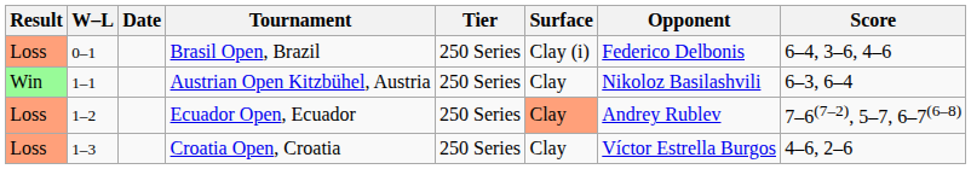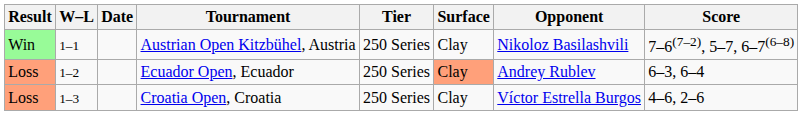 <table class="sortable wikitable">
 <tr>
 <th>Result</th>
 <th class="unsortable">W–L</th>
 <th>Date</th>
 <th>Tournament</th>
 <th>Tier</th>
 <th>Surface</th>
 <th>Opponent</th>
 <th class="unsortable">Score</th>
 </tr>
 <tr>
-<td bgcolor=FFA07A>Loss</td>
-<td><small>0–1</small></td>
-<td><a href='#'></a></td>
-<td><a href='#'>Brasil Open</a>, Brazil</td>
-<td>250 Series</td>
-<td>Clay (i)</td>
-<td> <a href='#'>Federico Delbonis</a></td>
-<td>6–4, 3–6, 4–6</td>
-</tr>
-<tr>
 <td bgcolor=98FB98>Win</td>
 <td><small>1–1</small></td>
 <td><a href='#'></a></td>
 <td><a href='#'>Austrian Open Kitzbühel</a>, Austria</td>
 <td>250 Series</td>
 <td>Clay</td>
 <td> <a href='#'>Nikoloz Basilashvili</a></td>
-<td>6–3, 6–4</td>
+<td>7–6<sup>(7–2)</sup>, 5–7, 6–7<sup>(6–8)</sup></td>
 </tr>
 <tr>
 <td bgcolor=FFA07A>Loss</td>
 <td><small>1–2</small></td>
 <td><a href='#'></a></td>
 <td><a href='#'>Ecuador Open</a>, Ecuador</td>
 <td>250 Series</td>
 <td style="background: lightsalmon;">Clay</td>
 <td> <a href='#'>Andrey Rublev</a></td>
-<td>7–6<sup>(7–2)</sup>, 5–7, 6–7<sup>(6–8)</sup></td>
+<td>6–3, 6–4</td>
 </tr>
 <tr>
 <td bgcolor=FFA07A>Loss</td>
 <td><small>1–3</small></td>
 <td><a href='#'></a></td>
 <td><a href='#'>Croatia Open</a>, Croatia</td>
 <td>250 Series</td>
 <td>Clay</td>
 <td> <a href='#'>Víctor Estrella Burgos</a></td>
 <td>4–6, 2–6</td>
 </tr>
 </table>
